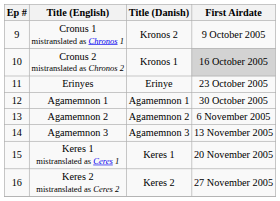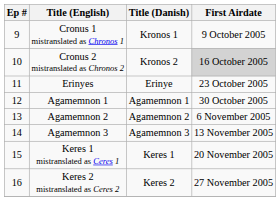 <table class="wikitable">
 <tr>
 <th>Ep #</th>
 <th>Title (English)</th>
 <th>Title (Danish)</th>
 <th>First Airdate</th>
 </tr>
 <tr>
 <td style="text-align: center; top">9</td>
 <td style="text-align: center; top">Cronus 1<br><small>mistranslated as <em><a href='#'>Chronos</a> 1</em></small></td>
-<td style="text-align: center; top">Kronos 2</td>
+<td style="text-align: center; top">Kronos 1</td>
 <td style="text-align: center; top">9 October 2005</td>
 </tr>
 <tr>
 <td style="text-align: center; top">10</td>
 <td style="text-align: center; top">Cronus 2<br><small>mistranslated as <em>Chronos 2</em></small></td>
-<td style="text-align: center; top">Kronos 1</td>
+<td style="text-align: center; top">Kronos 2</td>
 <td style="background: lightgrey; text-align: center; top">16 October 2005</td>
 </tr>
 <tr>
 <td style="text-align: center; top">11</td>
 <td style="text-align: center; top">Erinyes</td>
 <td style="text-align: center; top">Erinye</td>
 <td style="text-align: center; top">23 October 2005</td>
 </tr>
 <tr>
 <td style="text-align: center; top">12</td>
 <td style="text-align: center; top">Agamemnon 1</td>
 <td style="text-align: center; top">Agamemnon 1</td>
 <td style="text-align: center; top">30 October 2005</td>
 </tr>
 <tr>
 <td style="text-align: center; top">13</td>
 <td style="text-align: center; top">Agamemnon 2</td>
 <td style="text-align: center; top">Agamemnon 2</td>
 <td style="text-align: center; top">6 November 2005</td>
 </tr>
 <tr>
 <td style="text-align: center; top">14</td>
 <td style="text-align: center; top">Agamemnon 3</td>
 <td style="text-align: center; top">Agamemnon 3</td>
 <td style="text-align: center; top">13 November 2005</td>
 </tr>
 <tr>
 <td style="text-align: center; top">15</td>
 <td style="text-align: center; top">Keres 1<br><small>mistranslated as <em><a href='#'>Ceres</a> 1</em></small></td>
 <td style="text-align: center; top">Keres 1</td>
 <td style="text-align: center; top">20 November 2005</td>
 </tr>
 <tr>
 <td style="text-align: center; top">16</td>
 <td style="text-align: center; top">Keres 2<br><small>mistranslated as <em>Ceres 2</em></small></td>
 <td style="text-align: center; top">Keres 2</td>
 <td style="text-align: center; top">27 November 2005</td>
 </tr>
 <tr>
 </tr>
 </table>
